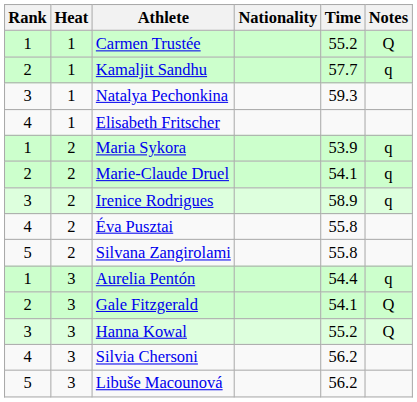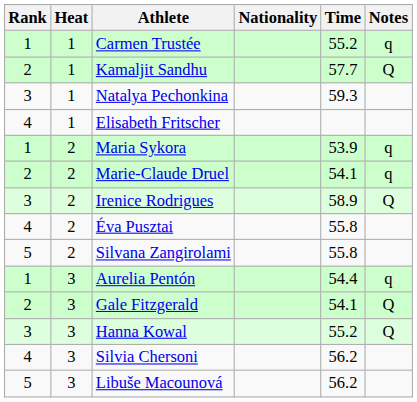 <table class="wikitable sortable" style="text-align:center">
 <tr>
 <th>Rank</th>
 <th>Heat</th>
 <th>Athlete</th>
 <th>Nationality</th>
 <th>Time</th>
 <th>Notes</th>
 </tr>
 <tr bgcolor=ccffcc>
 <td>1</td>
 <td>1</td>
 <td align=left><a href='#'>Carmen Trustée</a></td>
 <td align=left></td>
 <td>55.2</td>
-<td>Q</td>
+<td>q</td>
 </tr>
 <tr bgcolor=ccffcc>
 <td>2</td>
 <td>1</td>
 <td align=left><a href='#'>Kamaljit Sandhu</a></td>
 <td align=left></td>
 <td>57.7</td>
-<td>q</td>
+<td>Q</td>
 </tr>
 <tr>
 <td>3</td>
 <td>1</td>
 <td align=left><a href='#'>Natalya Pechonkina</a></td>
 <td align=left></td>
 <td>59.3</td>
 <td></td>
 </tr>
 <tr>
 <td>4</td>
 <td>1</td>
 <td align=left><a href='#'>Elisabeth Fritscher</a></td>
 <td align=left></td>
 <td></td>
 <td></td>
 </tr>
 <tr bgcolor=ccffcc>
 <td>1</td>
 <td>2</td>
 <td align=left><a href='#'>Maria Sykora</a></td>
 <td align=left></td>
 <td>53.9</td>
 <td>q</td>
 </tr>
 <tr bgcolor=ccffcc>
 <td>2</td>
 <td>2</td>
 <td align=left><a href='#'>Marie-Claude Druel</a></td>
 <td align=left></td>
 <td>54.1</td>
 <td>q</td>
 </tr>
 <tr bgcolor=ddffdd>
 <td>3</td>
 <td>2</td>
 <td align=left><a href='#'>Irenice Rodrigues</a></td>
 <td align=left></td>
 <td>58.9</td>
-<td>q</td>
+<td>Q</td>
 </tr>
 <tr>
 <td>4</td>
 <td>2</td>
 <td align=left><a href='#'>Éva Pusztai</a></td>
 <td align=left></td>
 <td>55.8</td>
 <td></td>
 </tr>
 <tr>
 <td>5</td>
 <td>2</td>
 <td align=left><a href='#'>Silvana Zangirolami</a></td>
 <td align=left></td>
 <td>55.8</td>
 <td></td>
 </tr>
 <tr bgcolor=ccffcc>
 <td>1</td>
 <td>3</td>
 <td align=left><a href='#'>Aurelia Pentón</a></td>
 <td align=left></td>
 <td>54.4</td>
 <td>q</td>
 </tr>
 <tr bgcolor=ccffcc>
 <td>2</td>
 <td>3</td>
 <td align=left><a href='#'>Gale Fitzgerald</a></td>
 <td align=left></td>
 <td>54.1</td>
 <td>Q</td>
 </tr>
 <tr bgcolor=ddffdd>
 <td>3</td>
 <td>3</td>
 <td align=left><a href='#'>Hanna Kowal</a></td>
 <td align=left></td>
 <td>55.2</td>
 <td>Q</td>
 </tr>
 <tr>
 <td>4</td>
 <td>3</td>
 <td align=left><a href='#'>Silvia Chersoni</a></td>
 <td align=left></td>
 <td>56.2</td>
 <td></td>
 </tr>
 <tr>
 <td>5</td>
 <td>3</td>
 <td align=left><a href='#'>Libuše Macounová</a></td>
 <td align=left></td>
 <td>56.2</td>
 <td></td>
 </tr>
 </table>
